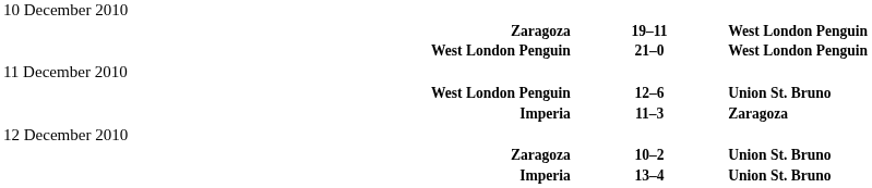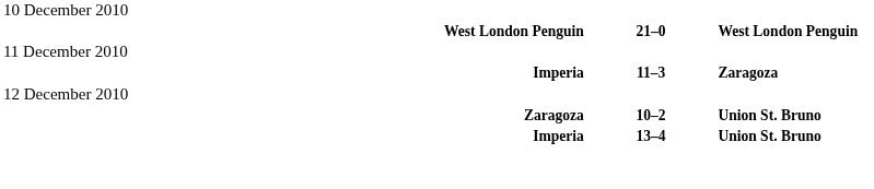 <table width=100% cellspacing=1>
 <tr>
 <th></th>
 <th></th>
 <th></th>
 </tr>
 <tr>
 <td>10 December 2010</td>
 </tr>
 <tr style=font-size:90%>
-<td align=right><strong>Zaragoza</strong></td>
-<td align=center><strong>19–11</strong></td>
-<td><strong>West London Penguin</strong></td>
-</tr>
-<tr style=font-size:90%>
 <td align=right><strong>West London Penguin</strong></td>
 <td align=center><strong>21–0</strong></td>
 <td><strong>West London Penguin</strong></td>
 </tr>
 <tr>
 <td>11 December 2010</td>
-</tr>
-<tr style=font-size:90%>
-<td align=right><strong>West London Penguin</strong></td>
-<td align=center><strong>12–6</strong></td>
-<td><strong>Union St. Bruno</strong></td>
 </tr>
 <tr style=font-size:90%>
 <td align=right><strong>Imperia</strong></td>
 <td align=center><strong>11–3</strong></td>
 <td><strong>Zaragoza</strong></td>
 </tr>
 <tr>
 <td>12 December 2010</td>
 </tr>
 <tr style=font-size:90%>
 <td align=right><strong>Zaragoza</strong></td>
 <td align=center><strong>10–2</strong></td>
 <td><strong>Union St. Bruno</strong></td>
 </tr>
 <tr style=font-size:90%>
 <td align=right><strong>Imperia</strong></td>
 <td align=center><strong>13–4</strong></td>
 <td><strong>Union St. Bruno</strong></td>
 </tr>
 </table>
